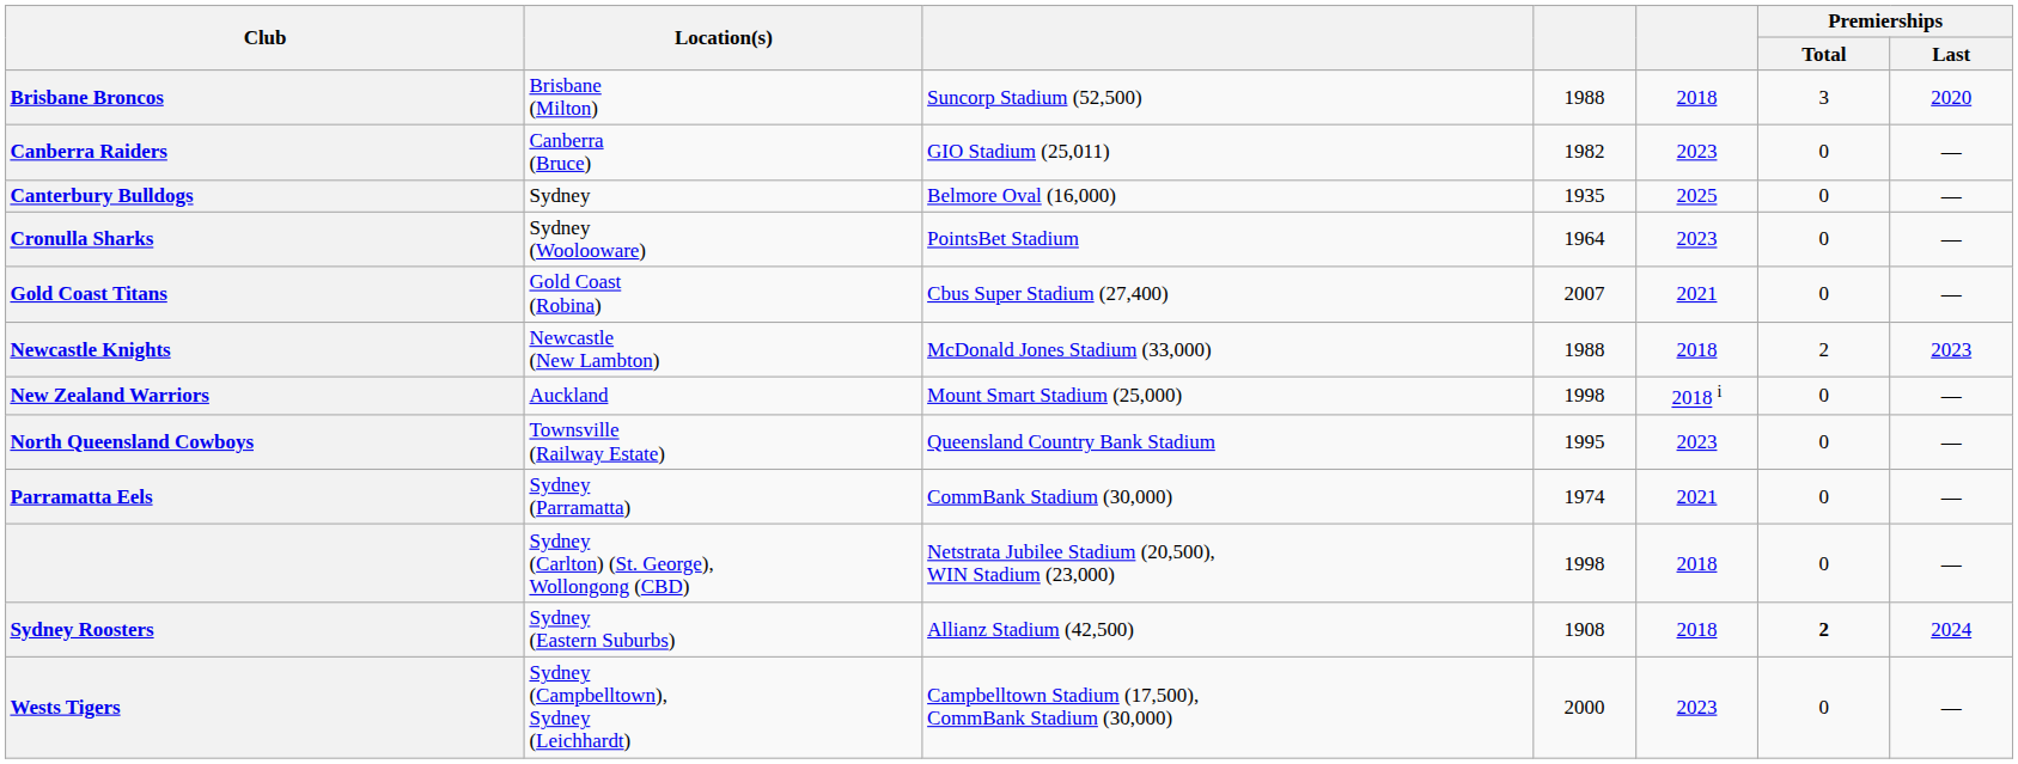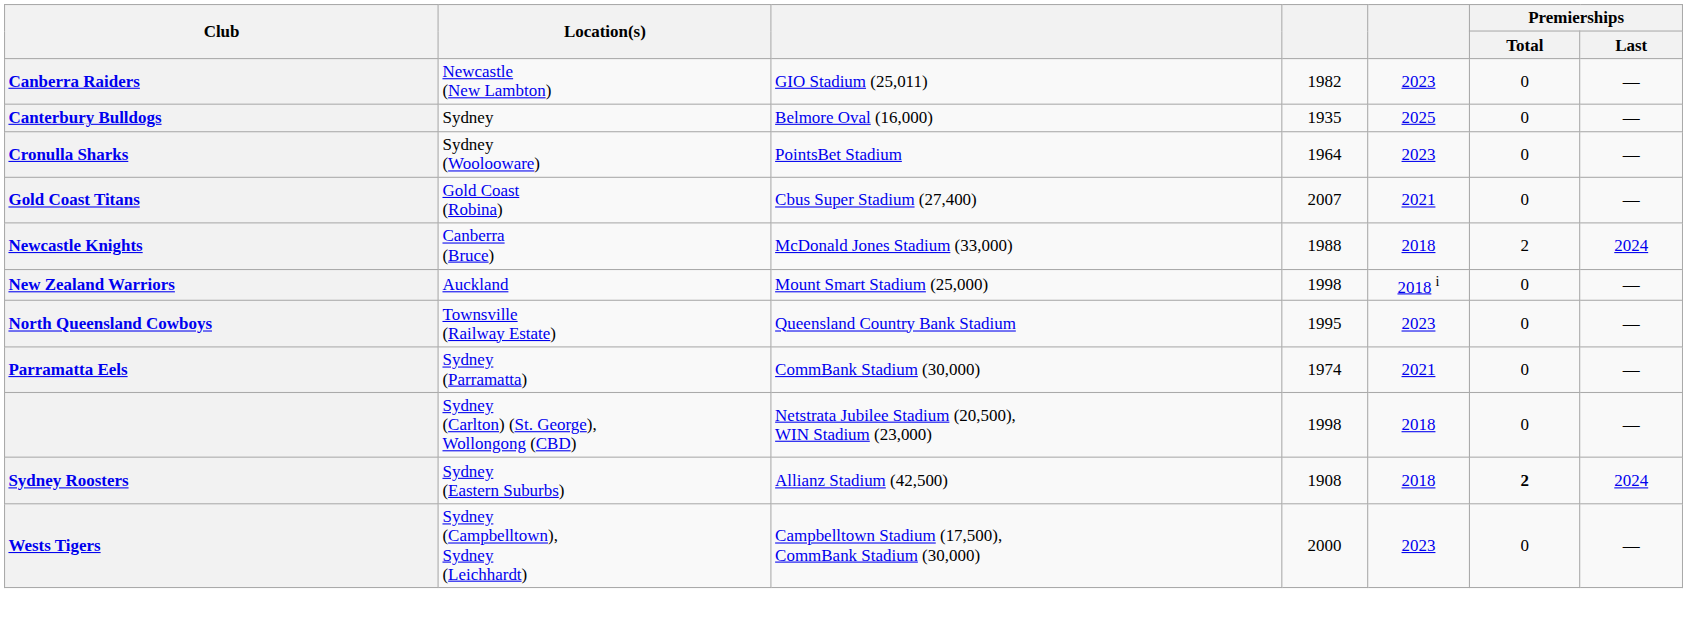 <table class="wikitable sortable" style="text-align:center; width:100%">
 <tr>
 <th rowspan="2">Club</th>
 <th rowspan="2">Location(s)</th>
 <th rowspan="2"></th>
 <th rowspan="2"></th>
 <th rowspan="2"></th>
 <th colspan="2">Premierships</th>
 </tr>
 <tr>
 <th data-sort-type="number">Total</th>
 <th>Last</th>
 </tr>
 <tr>
-<th style="text-align:left"> <a href='#'>Brisbane Broncos</a></th>
-<td style="text-align:left"> <a href='#'>Brisbane</a><br>(<a href='#'>Milton</a>)</td>
-<td style="text-align:left"><a href='#'>Suncorp Stadium</a> (52,500)</td>
-<td>1988</td>
-<td><a href='#'>2018</a></td>
-<td>3</td>
-<td><a href='#'>2020</a></td>
-</tr>
-<tr>
 <th style="text-align:left"> <a href='#'>Canberra Raiders</a></th>
-<td style="text-align:left"> <a href='#'>Canberra</a><br>(<a href='#'>Bruce</a>)</td>
+<td style="text-align:left"> <a href='#'>Newcastle</a><br>(<a href='#'>New Lambton</a>)</td>
 <td style="text-align:left"><a href='#'>GIO Stadium</a> (25,011)</td>
 <td>1982</td>
 <td><a href='#'>2023</a></td>
 <td>0</td>
 <td>—</td>
 </tr>
 <tr>
 <th style="text-align:left"> <a href='#'>Canterbury Bulldogs</a></th>
 <td style="text-align:left"> Sydney</td>
 <td style="text-align:left"><a href='#'>Belmore Oval</a> (16,000)</td>
 <td>1935</td>
 <td><a href='#'>2025</a></td>
 <td>0</td>
 <td>—</td>
 </tr>
 <tr>
 <th style="text-align:left"> <a href='#'>Cronulla Sharks</a></th>
 <td style="text-align:left"> Sydney<br>(<a href='#'>Woolooware</a>)</td>
 <td style="text-align:left"><a href='#'>PointsBet Stadium</a></td>
 <td>1964</td>
 <td><a href='#'>2023</a></td>
 <td>0</td>
 <td>—</td>
 </tr>
 <tr>
 <th style="text-align:left"> <a href='#'>Gold Coast Titans</a></th>
 <td style="text-align:left"> <a href='#'>Gold Coast</a><br>(<a href='#'>Robina</a>)</td>
 <td style="text-align:left"><a href='#'>Cbus Super Stadium</a> (27,400)</td>
 <td>2007</td>
 <td><a href='#'>2021</a></td>
 <td>0</td>
 <td>—</td>
 </tr>
 <tr>
 <th style="text-align:left"> <a href='#'>Newcastle Knights</a></th>
-<td style="text-align:left"> <a href='#'>Newcastle</a><br>(<a href='#'>New Lambton</a>)</td>
+<td style="text-align:left"> <a href='#'>Canberra</a><br>(<a href='#'>Bruce</a>)</td>
 <td style="text-align:left"><a href='#'>McDonald Jones Stadium</a> (33,000)</td>
 <td>1988</td>
 <td><a href='#'>2018</a></td>
 <td>2</td>
-<td><a href='#'>2023</a></td>
+<td><a href='#'>2024</a></td>
 </tr>
 <tr>
 <th style="text-align:left"> <a href='#'>New Zealand Warriors</a></th>
 <td style="text-align:left"> <a href='#'>Auckland</a></td>
 <td style="text-align:left"><a href='#'>Mount Smart Stadium</a> (25,000)</td>
 <td>1998</td>
 <td><a href='#'>2018</a> <sup>i</sup></td>
 <td>0</td>
 <td>—</td>
 </tr>
 <tr>
 <th style="text-align:left"> <a href='#'>North Queensland Cowboys</a></th>
 <td style="text-align:left"> <a href='#'>Townsville</a><br>(<a href='#'>Railway Estate</a>)</td>
 <td style="text-align:left"><a href='#'>Queensland Country Bank Stadium</a></td>
 <td>1995</td>
 <td><a href='#'>2023</a></td>
 <td>0</td>
 <td>—</td>
 </tr>
 <tr>
 <th style="text-align:left"> <a href='#'>Parramatta Eels</a></th>
 <td style="text-align:left"> <a href='#'>Sydney</a><br>(<a href='#'>Parramatta</a>)</td>
 <td style="text-align:left"><a href='#'>CommBank Stadium</a> (30,000)</td>
 <td>1974</td>
 <td><a href='#'>2021</a></td>
 <td>0</td>
 <td>—</td>
 </tr>
 <tr>
 <th style="text-align:left"></th>
 <td style="text-align:left"> <a href='#'>Sydney</a><br>(<a href='#'>Carlton</a>) (<a href='#'>St. George</a>),<br> <a href='#'>Wollongong</a> (<a href='#'>CBD</a>)</td>
 <td style="text-align:left"><a href='#'>Netstrata Jubilee Stadium</a> (20,500),<br><a href='#'>WIN Stadium</a> (23,000)</td>
 <td>1998</td>
 <td><a href='#'>2018</a></td>
 <td>0</td>
 <td>—</td>
 </tr>
 <tr>
 <th style="text-align:left"> <a href='#'>Sydney Roosters</a></th>
 <td style="text-align:left"> <a href='#'>Sydney</a><br>(<a href='#'>Eastern Suburbs</a>)</td>
 <td style="text-align:left"><a href='#'>Allianz Stadium</a> (42,500)</td>
 <td>1908</td>
 <td><a href='#'>2018</a></td>
 <td><strong>2</strong></td>
 <td><a href='#'>2024</a></td>
 </tr>
 <tr>
 <th style="text-align:left"> <a href='#'>Wests Tigers</a></th>
 <td style="text-align:left"> <a href='#'>Sydney</a><br>(<a href='#'>Campbelltown</a>),<br> <a href='#'>Sydney</a><br>(<a href='#'>Leichhardt</a>)</td>
 <td style="text-align:left"><a href='#'>Campbelltown Stadium</a> (17,500),<br><a href='#'>CommBank Stadium</a> (30,000)</td>
 <td>2000</td>
 <td><a href='#'>2023</a></td>
 <td>0</td>
 <td>—</td>
 </tr>
 </table>
